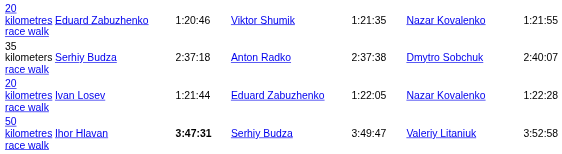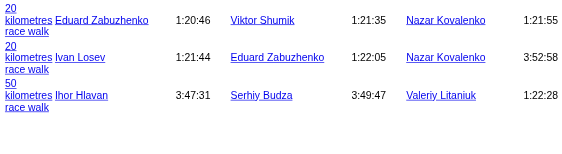 <table>
 <tr>
 <td><a href='#'>20 kilometres race walk</a> </td>
 <td width=250><a href='#'>Eduard Zabuzhenko</a></td>
 <td width=100>1:20:46 </td>
 <td width=250><a href='#'>Viktor Shumik</a></td>
 <td width=100>1:21:35</td>
 <td width=250><a href='#'>Nazar Kovalenko</a></td>
 <td width=100>1:21:55</td>
 </tr>
 <tr>
-<td>35 kilometers <a href='#'>race walk</a> </td>
-<td><a href='#'>Serhiy Budza</a></td>
-<td>2:37:18 </td>
-<td><a href='#'>Anton Radko</a></td>
-<td>2:37:38 </td>
-<td><a href='#'>Dmytro Sobchuk</a></td>
-<td>2:40:07 </td>
-</tr>
-<tr>
 <td><a href='#'>20 kilometres race walk</a></td>
 <td><a href='#'>Ivan Losev</a></td>
 <td>1:21:44 </td>
 <td><a href='#'>Eduard Zabuzhenko</a></td>
 <td>1:22:05</td>
 <td><a href='#'>Nazar Kovalenko</a></td>
-<td>1:22:28</td>
+<td>3:52:58 </td>
 </tr>
 <tr>
 <td><a href='#'>50 kilometres race walk</a></td>
 <td><a href='#'>Ihor Hlavan</a></td>
-<td><strong>3:47:31 </strong></td>
+<td>3:47:31 </td>
 <td><a href='#'>Serhiy Budza</a></td>
 <td>3:49:47 </td>
 <td><a href='#'>Valeriy Litaniuk</a></td>
-<td>3:52:58 </td>
+<td>1:22:28</td>
 </tr>
 </table>
